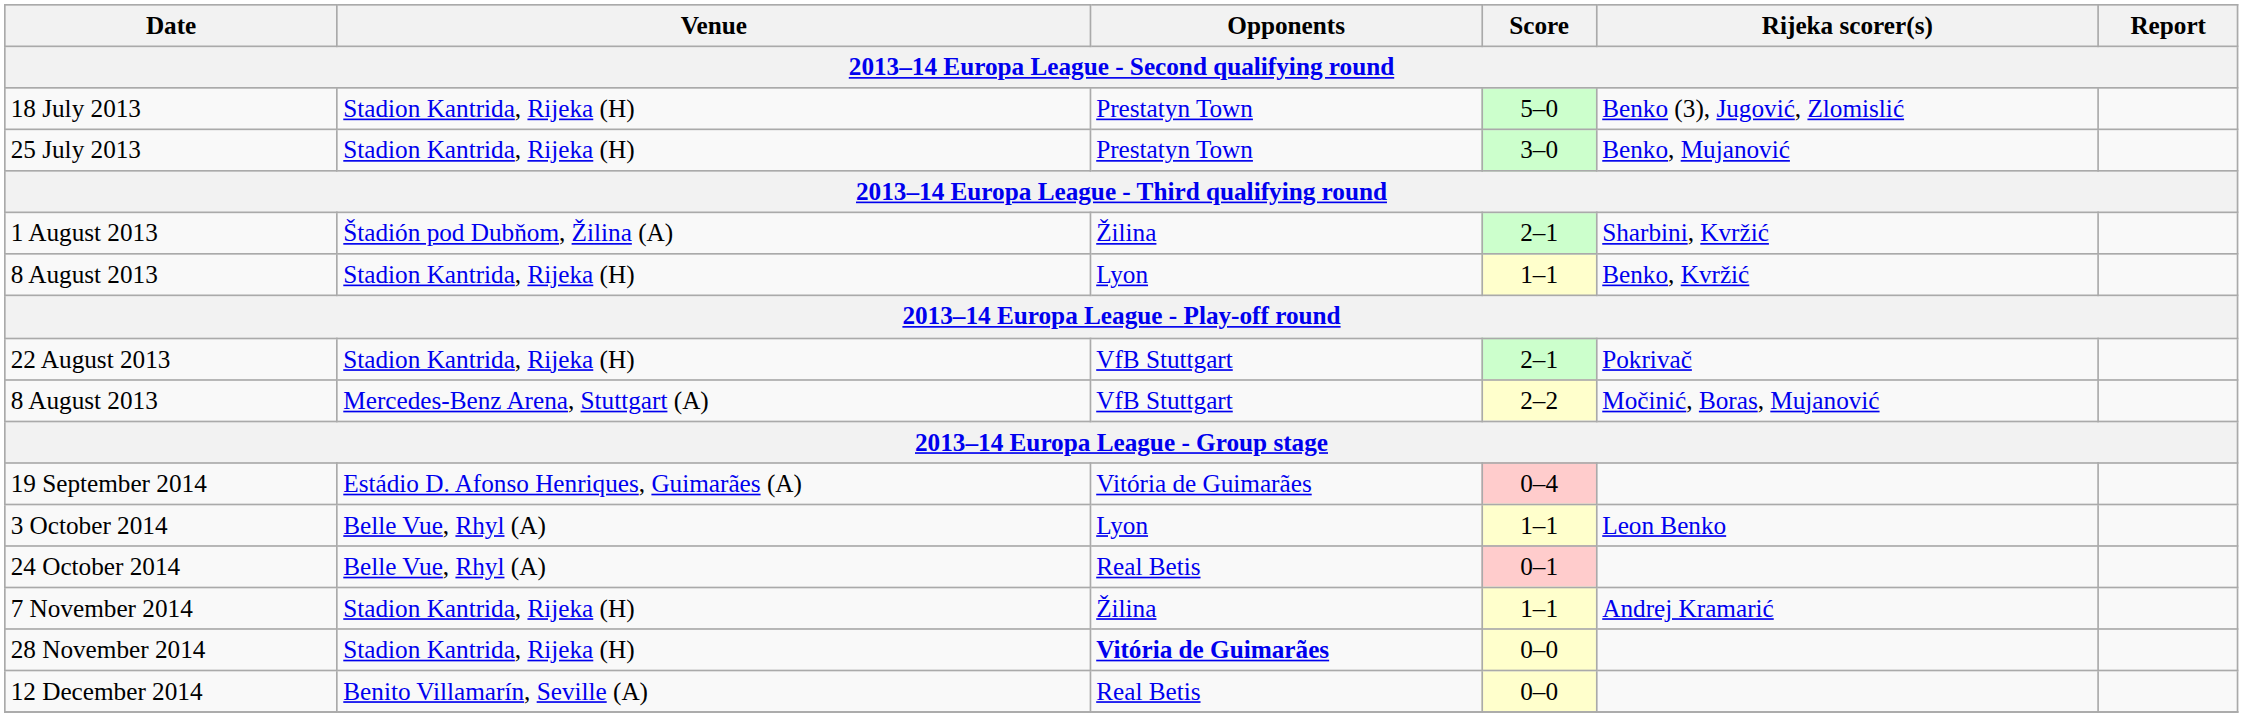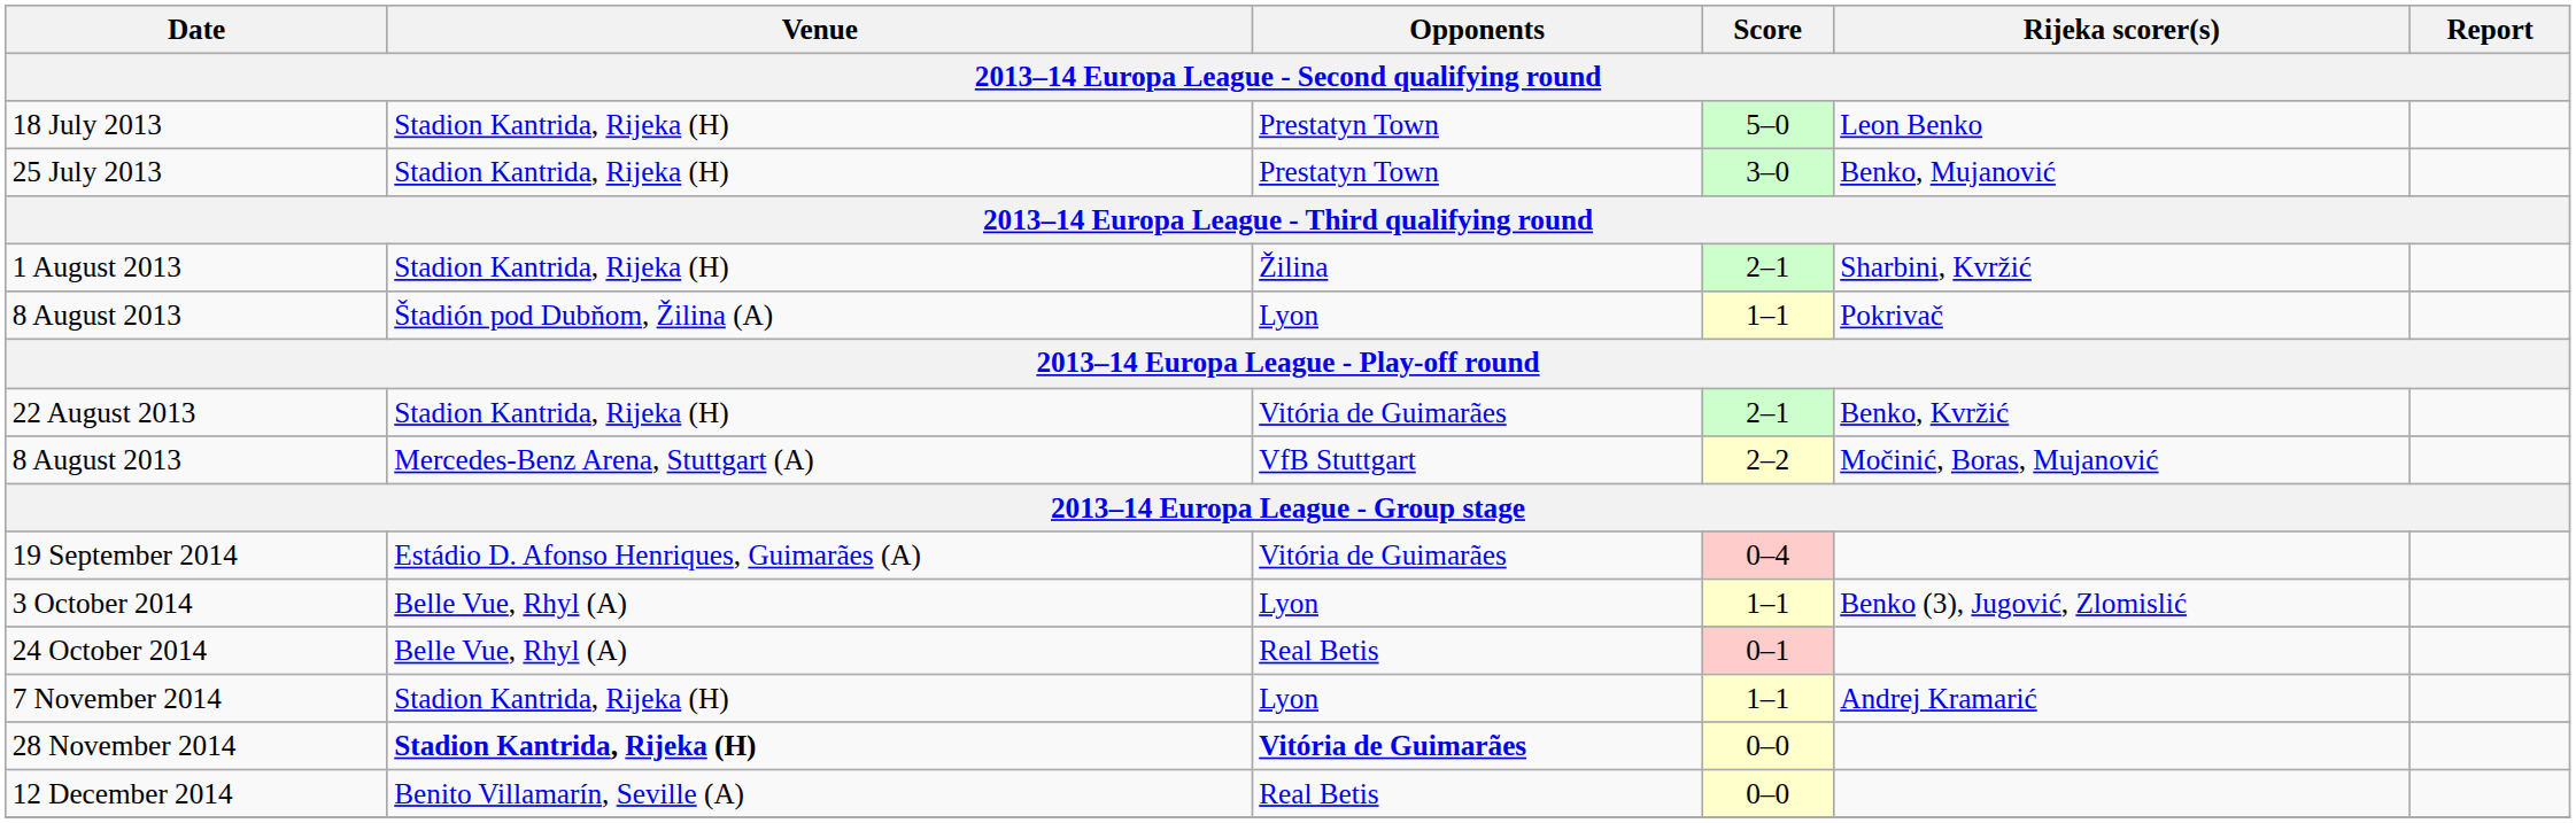 <table class="wikitable" width=85%; style="text-align: left; font-size:95%;">
 <tr>
 <th>Date</th>
 <th>Venue</th>
 <th>Opponents</th>
 <th>Score</th>
 <th>Rijeka scorer(s)</th>
 <th>Report</th>
 </tr>
 <tr>
 <th colspan=7><a href='#'>2013–14 Europa League - Second qualifying round</a></th>
 </tr>
 <tr>
 <td>18 July 2013</td>
 <td><a href='#'>Stadion Kantrida</a>, <a href='#'>Rijeka</a> (H)</td>
 <td> <a href='#'>Prestatyn Town</a></td>
 <td align=center bgcolor=#CCFFCC>5–0</td>
-<td><a href='#'>Benko</a> (3), <a href='#'>Jugović</a>, <a href='#'>Zlomislić</a></td>
+<td><a href='#'>Leon Benko</a></td>
 <td></td>
 </tr>
 <tr>
 <td>25 July 2013</td>
 <td><a href='#'>Stadion Kantrida</a>, <a href='#'>Rijeka</a> (H)</td>
 <td> <a href='#'>Prestatyn Town</a></td>
 <td align=center bgcolor=#CCFFCC>3–0</td>
 <td><a href='#'>Benko</a>, <a href='#'>Mujanović</a></td>
 <td></td>
 </tr>
 <tr>
 <th colspan=7><a href='#'>2013–14 Europa League - Third qualifying round</a></th>
 </tr>
 <tr>
 <td>1 August 2013</td>
-<td><a href='#'>Štadión pod Dubňom</a>, <a href='#'>Žilina</a> (A)</td>
+<td><a href='#'>Stadion Kantrida</a>, <a href='#'>Rijeka</a> (H)</td>
 <td> <a href='#'>Žilina</a></td>
 <td align=center bgcolor=#CCFFCC>2–1</td>
 <td><a href='#'>Sharbini</a>, <a href='#'>Kvržić</a></td>
 <td></td>
 </tr>
 <tr>
 <td>8 August 2013</td>
-<td><a href='#'>Stadion Kantrida</a>, <a href='#'>Rijeka</a> (H)</td>
+<td><a href='#'>Štadión pod Dubňom</a>, <a href='#'>Žilina</a> (A)</td>
 <td> <a href='#'>Lyon</a></td>
 <td align=center bgcolor=#FFFFCC>1–1</td>
-<td><a href='#'>Benko</a>, <a href='#'>Kvržić</a></td>
+<td><a href='#'>Pokrivač</a></td>
 <td></td>
 </tr>
 <tr>
 <th colspan=7><a href='#'>2013–14 Europa League - Play-off round</a></th>
 </tr>
 <tr>
 <td>22 August 2013</td>
 <td><a href='#'>Stadion Kantrida</a>, <a href='#'>Rijeka</a> (H)</td>
-<td> <a href='#'>VfB Stuttgart</a></td>
+<td> <a href='#'>Vitória de Guimarães</a></td>
 <td align=center bgcolor=#CCFFCC>2–1</td>
-<td><a href='#'>Pokrivač</a></td>
+<td><a href='#'>Benko</a>, <a href='#'>Kvržić</a></td>
 <td></td>
 </tr>
 <tr>
 <td>8 August 2013</td>
 <td><a href='#'>Mercedes-Benz Arena</a>, <a href='#'>Stuttgart</a> (A)</td>
 <td> <a href='#'>VfB Stuttgart</a></td>
 <td align=center bgcolor=#FFFFCC>2–2</td>
 <td><a href='#'>Močinić</a>, <a href='#'>Boras</a>, <a href='#'>Mujanović</a></td>
 <td></td>
 </tr>
 <tr>
 <th colspan=7><a href='#'>2013–14 Europa League - Group stage</a></th>
 </tr>
 <tr>
 <td>19 September 2014</td>
 <td><a href='#'>Estádio D. Afonso Henriques</a>, <a href='#'>Guimarães</a> (A)</td>
 <td> <a href='#'>Vitória de Guimarães</a></td>
 <td align=center bgcolor=#FFCCCC>0–4</td>
 <td></td>
 <td></td>
 </tr>
 <tr>
 <td>3 October 2014</td>
 <td><a href='#'>Belle Vue</a>, <a href='#'>Rhyl</a> (A)</td>
 <td> <a href='#'>Lyon</a></td>
 <td align=center bgcolor=#FFFFCC>1–1</td>
-<td><a href='#'>Leon Benko</a></td>
+<td><a href='#'>Benko</a> (3), <a href='#'>Jugović</a>, <a href='#'>Zlomislić</a></td>
 <td></td>
 </tr>
 <tr>
 <td>24 October 2014</td>
 <td><a href='#'>Belle Vue</a>, <a href='#'>Rhyl</a> (A)</td>
 <td> <a href='#'>Real Betis</a></td>
 <td align=center bgcolor=#FFCCCC>0–1</td>
 <td></td>
 <td></td>
 </tr>
 <tr>
 <td>7 November 2014</td>
 <td><a href='#'>Stadion Kantrida</a>, <a href='#'>Rijeka</a> (H)</td>
-<td> <a href='#'>Žilina</a></td>
+<td> <a href='#'>Lyon</a></td>
 <td align=center bgcolor=#FFFFCC>1–1</td>
 <td><a href='#'>Andrej Kramarić</a></td>
 <td></td>
 </tr>
 <tr>
 <td>28 November 2014</td>
-<td><a href='#'>Stadion Kantrida</a>, <a href='#'>Rijeka</a> (H)</td>
+<td><strong><a href='#'>Stadion Kantrida</a>, <a href='#'>Rijeka</a> (H)</strong></td>
 <td><strong> <a href='#'>Vitória de Guimarães</a></strong></td>
 <td align=center bgcolor=#FFFFCC>0–0</td>
 <td></td>
 <td></td>
 </tr>
 <tr>
 <td>12 December 2014</td>
 <td><a href='#'>Benito Villamarín</a>, <a href='#'>Seville</a> (A)</td>
 <td> <a href='#'>Real Betis</a></td>
 <td align=center bgcolor=#FFFFCC>0–0</td>
 <td></td>
 <td></td>
 </tr>
 <tr>
 </tr>
 </table>
